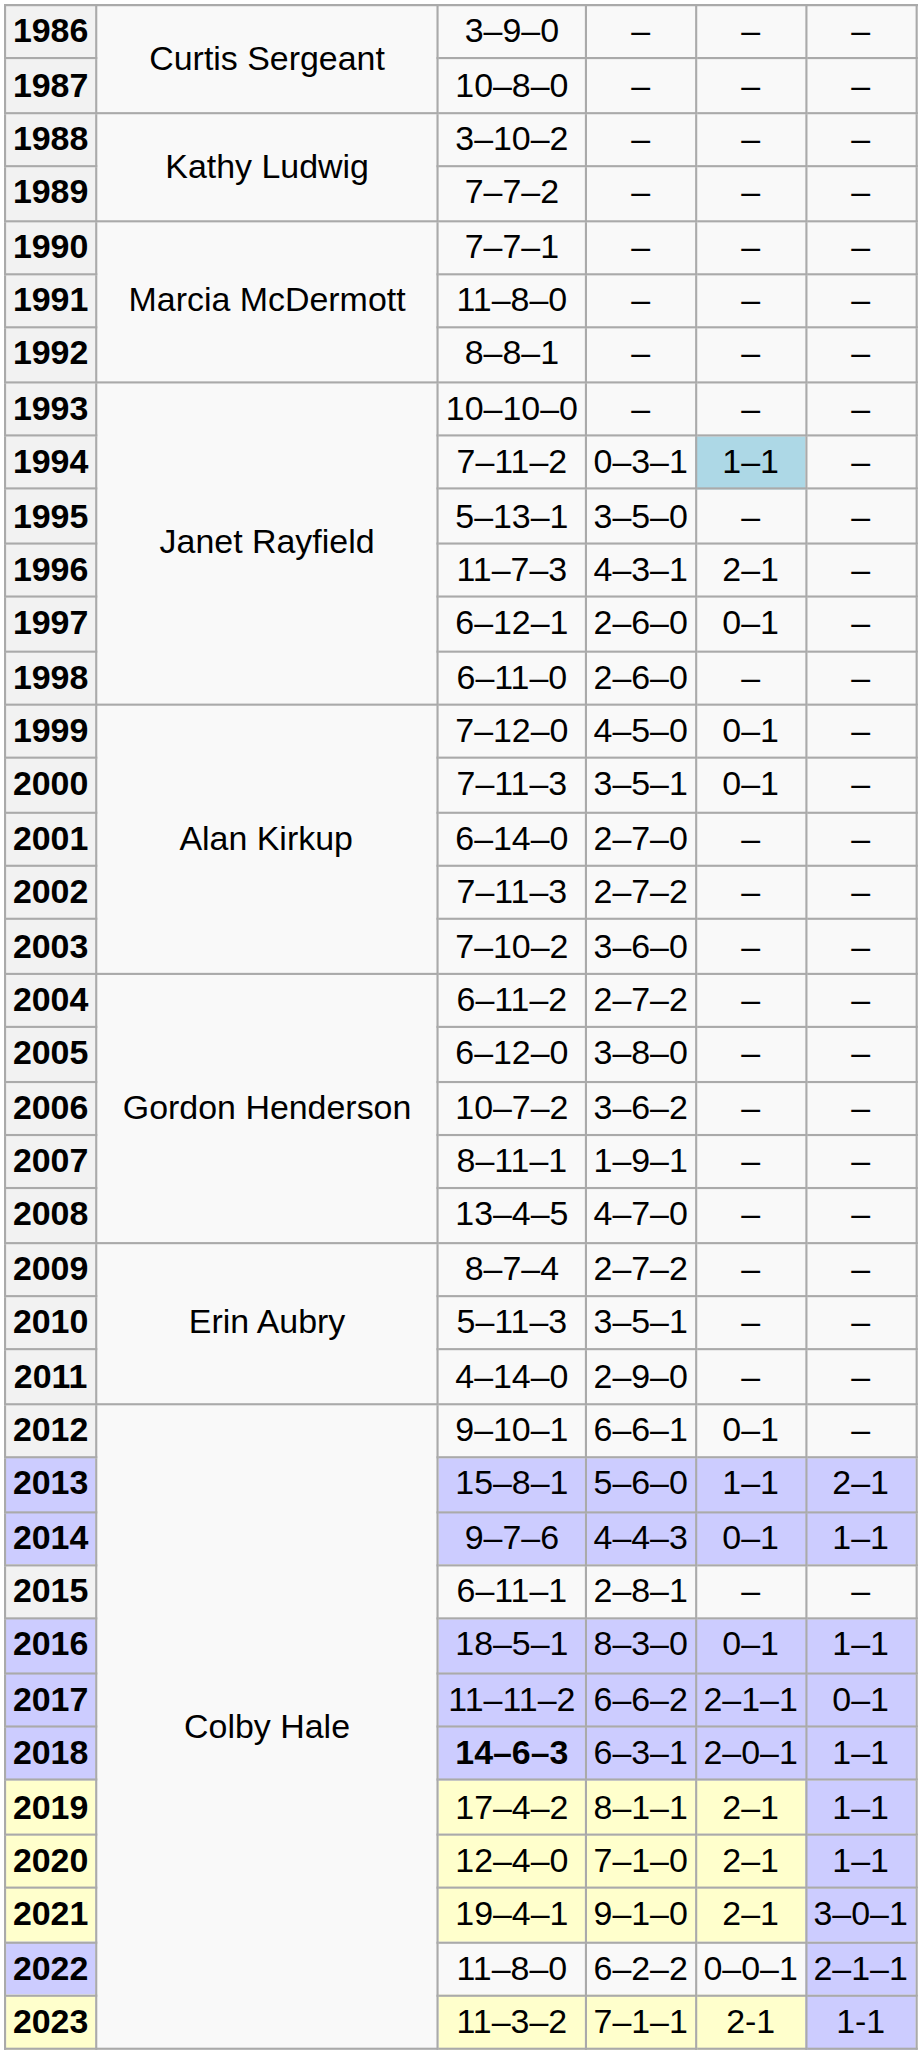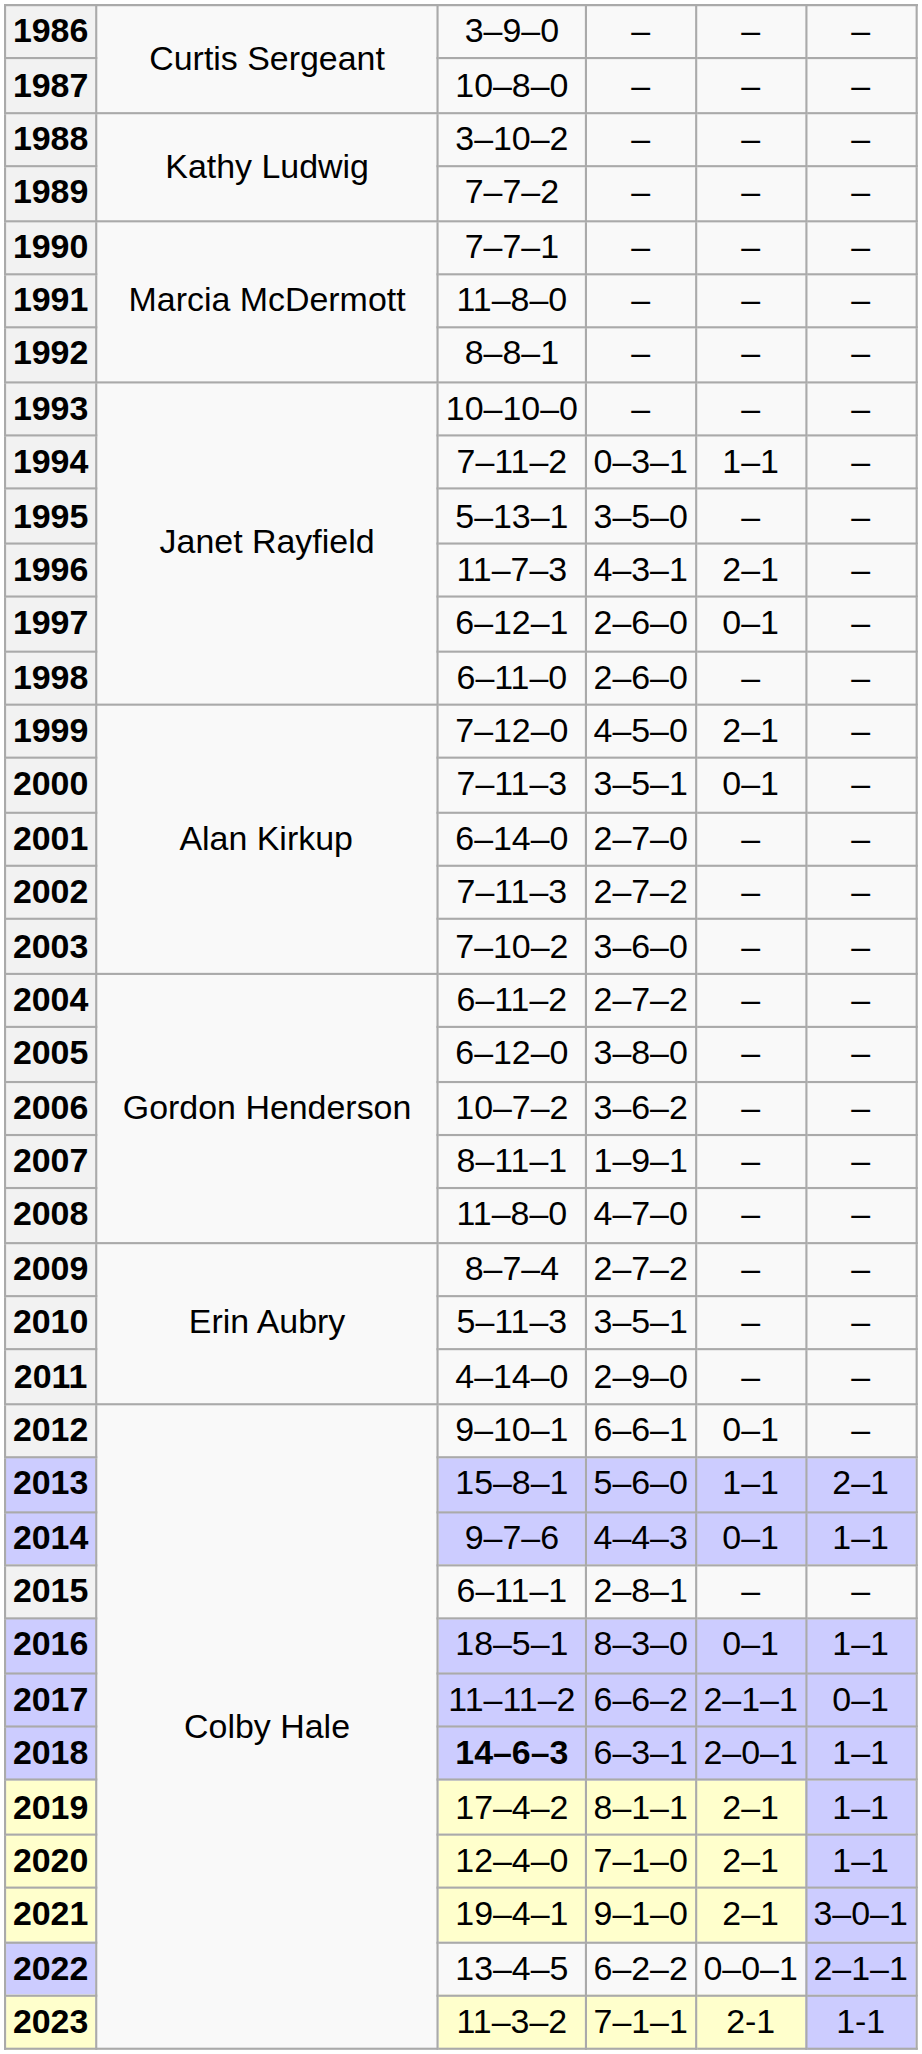 <table class="wikitable" style="text-align: center;">
 <tr>
 </tr>
 <tr>
 <th>1986</th>
 <td rowspan="2">  Curtis Sergeant  </td>
 <td>3–9–0</td>
 <td>–</td>
 <td>–</td>
 <td>–</td>
 </tr>
 <tr>
 <th>1987</th>
 <td>10–8–0</td>
 <td>–</td>
 <td>–</td>
 <td>–</td>
 </tr>
 <tr>
 <th>1988</th>
 <td rowspan="2">  Kathy Ludwig  </td>
 <td>3–10–2</td>
 <td>–</td>
 <td>–</td>
 <td>–</td>
 </tr>
 <tr>
 <th>1989</th>
 <td>7–7–2</td>
 <td>–</td>
 <td>–</td>
 <td>–</td>
 </tr>
 <tr>
 <th>1990</th>
 <td rowspan="3">  Marcia McDermott  </td>
 <td>7–7–1</td>
 <td>–</td>
 <td>–</td>
 <td>–</td>
 </tr>
 <tr>
 <th>1991</th>
 <td>11–8–0</td>
 <td>–</td>
 <td>–</td>
 <td>–</td>
 </tr>
 <tr>
 <th>1992</th>
 <td>8–8–1</td>
 <td>–</td>
 <td>–</td>
 <td>–</td>
 </tr>
 <tr>
 <th>1993</th>
 <td rowspan="6">  Janet Rayfield  </td>
 <td>10–10–0</td>
 <td>–</td>
 <td>–</td>
 <td>–</td>
 </tr>
 <tr>
 <th>1994</th>
 <td>7–11–2</td>
 <td>0–3–1</td>
-<td style="background: lightblue;">1–1</td>
+<td>1–1</td>
 <td>–</td>
 </tr>
 <tr>
 <th>1995</th>
 <td>5–13–1</td>
 <td>3–5–0</td>
 <td>–</td>
 <td>–</td>
 </tr>
 <tr>
 <th>1996</th>
 <td>11–7–3</td>
 <td>4–3–1</td>
 <td>2–1</td>
 <td>–</td>
 </tr>
 <tr>
 <th>1997</th>
 <td>6–12–1</td>
 <td>2–6–0</td>
 <td>0–1</td>
 <td>–</td>
 </tr>
 <tr>
 <th>1998</th>
 <td>6–11–0</td>
 <td>2–6–0</td>
 <td>–</td>
 <td>–</td>
 </tr>
 <tr>
 <th>1999</th>
 <td rowspan="5">  Alan Kirkup  </td>
 <td>7–12–0</td>
 <td>4–5–0</td>
-<td>0–1</td>
+<td>2–1</td>
 <td>–</td>
 </tr>
 <tr>
 <th>2000</th>
 <td>7–11–3</td>
 <td>3–5–1</td>
 <td>0–1</td>
 <td>–</td>
 </tr>
 <tr>
 <th>2001</th>
 <td>6–14–0</td>
 <td>2–7–0</td>
 <td>–</td>
 <td>–</td>
 </tr>
 <tr>
 <th>2002</th>
 <td>7–11–3</td>
 <td>2–7–2</td>
 <td>–</td>
 <td>–</td>
 </tr>
 <tr>
 <th>2003</th>
 <td>7–10–2</td>
 <td>3–6–0</td>
 <td>–</td>
 <td>–</td>
 </tr>
 <tr>
 <th>2004</th>
 <td rowspan="5">  Gordon Henderson  </td>
 <td>6–11–2</td>
 <td>2–7–2</td>
 <td>–</td>
 <td>–</td>
 </tr>
 <tr>
 <th>2005</th>
 <td>6–12–0</td>
 <td>3–8–0</td>
 <td>–</td>
 <td>–</td>
 </tr>
 <tr>
 <th>2006</th>
 <td>10–7–2</td>
 <td>3–6–2</td>
 <td>–</td>
 <td>–</td>
 </tr>
 <tr>
 <th>2007</th>
 <td>8–11–1</td>
 <td>1–9–1</td>
 <td>–</td>
 <td>–</td>
 </tr>
 <tr>
 <th>2008</th>
-<td>13–4–5</td>
+<td>11–8–0</td>
 <td>4–7–0</td>
 <td>–</td>
 <td>–</td>
 </tr>
 <tr>
 <th>2009</th>
 <td rowspan="3">  Erin Aubry  </td>
 <td>8–7–4</td>
 <td>2–7–2</td>
 <td>–</td>
 <td>–</td>
 </tr>
 <tr>
 <th>2010</th>
 <td>5–11–3</td>
 <td>3–5–1</td>
 <td>–</td>
 <td>–</td>
 </tr>
 <tr>
 <th>2011</th>
 <td>4–14–0</td>
 <td>2–9–0</td>
 <td>–</td>
 <td>–</td>
 </tr>
 <tr>
 <th>2012</th>
 <td rowspan="12">Colby Hale</td>
 <td>9–10–1</td>
 <td>6–6–1</td>
 <td>0–1</td>
 <td>–</td>
 </tr>
 <tr style="background:#ccccff">
 <th style="background:#ccccff">2013</th>
 <td>15–8–1</td>
 <td>5–6–0</td>
 <td>1–1</td>
 <td>2–1</td>
 </tr>
 <tr style="background:#ccccff">
 <th style="background:#ccccff">2014</th>
 <td>9–7–6</td>
 <td>4–4–3</td>
 <td>0–1</td>
 <td>1–1</td>
 </tr>
 <tr>
 <th>2015</th>
 <td>6–11–1</td>
 <td>2–8–1</td>
 <td>–</td>
 <td>–</td>
 </tr>
 <tr style="background:#ccccff">
 <th style="background:#ccccff">2016</th>
 <td>18–5–1</td>
 <td>8–3–0</td>
 <td>0–1</td>
 <td>1–1</td>
 </tr>
 <tr style="background:#ccccff">
 <th style="background:#ccccff">2017</th>
 <td>11–11–2</td>
 <td>6–6–2</td>
 <td>2–1–1</td>
 <td>0–1</td>
 </tr>
 <tr style="background:#ccccff">
 <th style="background:#ccccff">2018</th>
 <td><strong>14–6–3</strong></td>
 <td>6–3–1</td>
 <td>2–0–1</td>
 <td>1–1</td>
 </tr>
 <tr style="background:#ffffcc">
 <th style="background:#ffffcc">2019</th>
 <td>17–4–2</td>
 <td>8–1–1</td>
 <td>2–1</td>
 <td style="background:#ccccff">1–1</td>
 </tr>
 <tr style="background:#ffffcc">
 <th style="background:#ffffcc">2020</th>
 <td>12–4–0</td>
 <td>7–1–0</td>
 <td>2–1</td>
 <td style="background:#ccccff">1–1</td>
 </tr>
 <tr style="background:#ffffcc">
 <th style="background:#ffffcc">2021</th>
 <td>19–4–1</td>
 <td>9–1–0</td>
 <td>2–1</td>
 <td style="background:#ccccff">3–0–1</td>
 </tr>
 <tr>
 <th style="background:#ccccff">2022</th>
-<td>11–8–0</td>
+<td>13–4–5</td>
 <td>6–2–2</td>
 <td>0–0–1</td>
 <td style="background:#ccccff">2–1–1</td>
 </tr>
 <tr>
 <th style="background:#ffffcc">2023</th>
 <td style="background:#ffffcc">11–3–2</td>
 <td style="background:#ffffcc">7–1–1</td>
 <td style="background:#ffffcc">2-1</td>
 <td style="background:#ccccff">1-1</td>
 </tr>
 </table>
